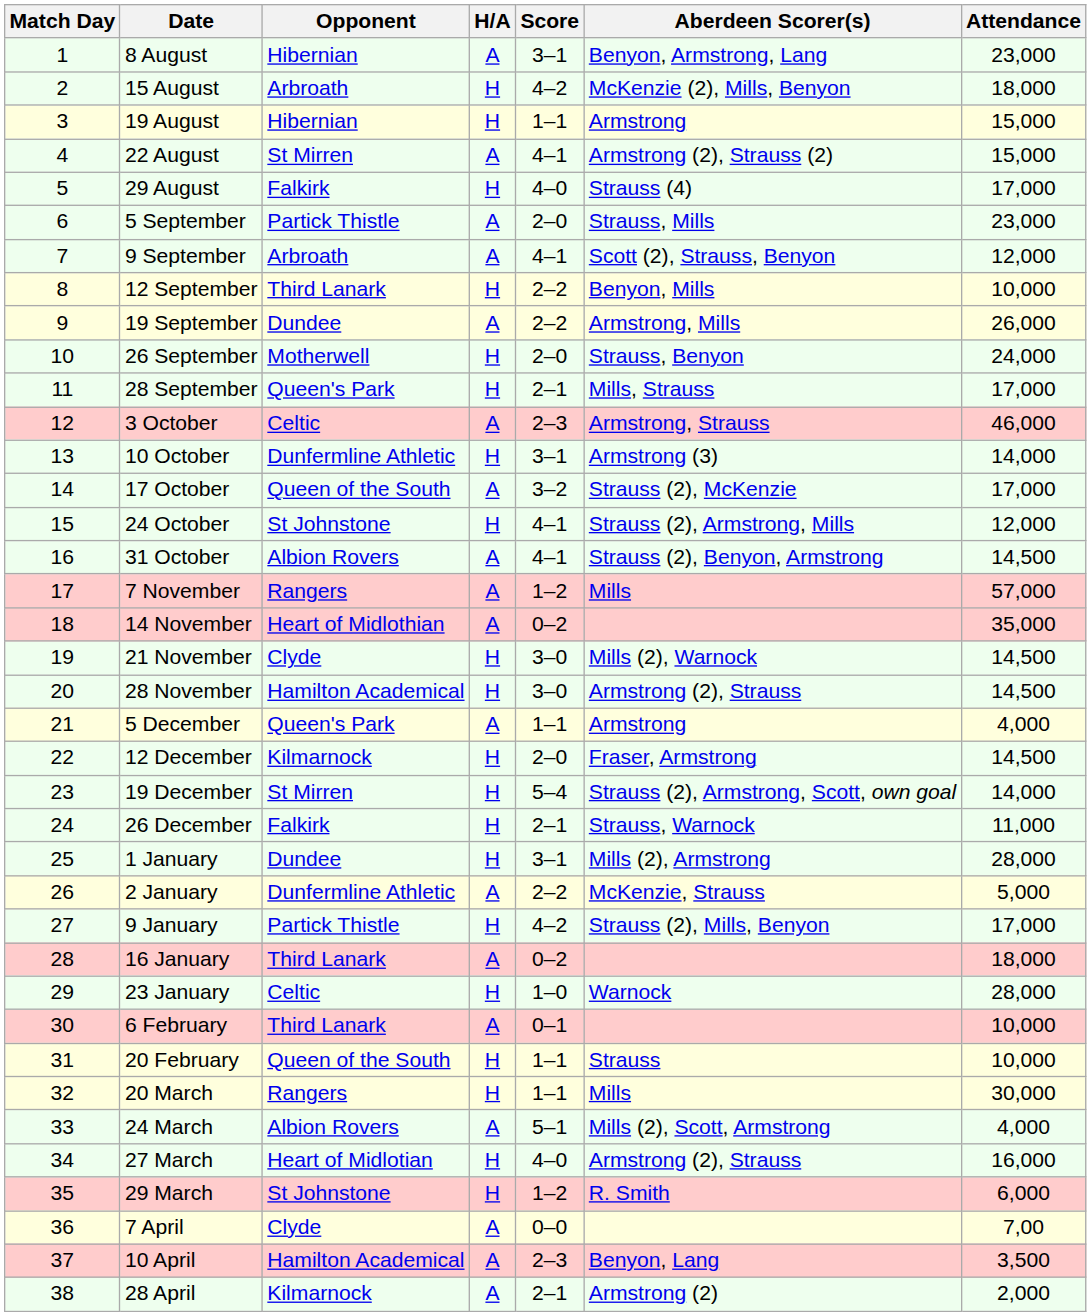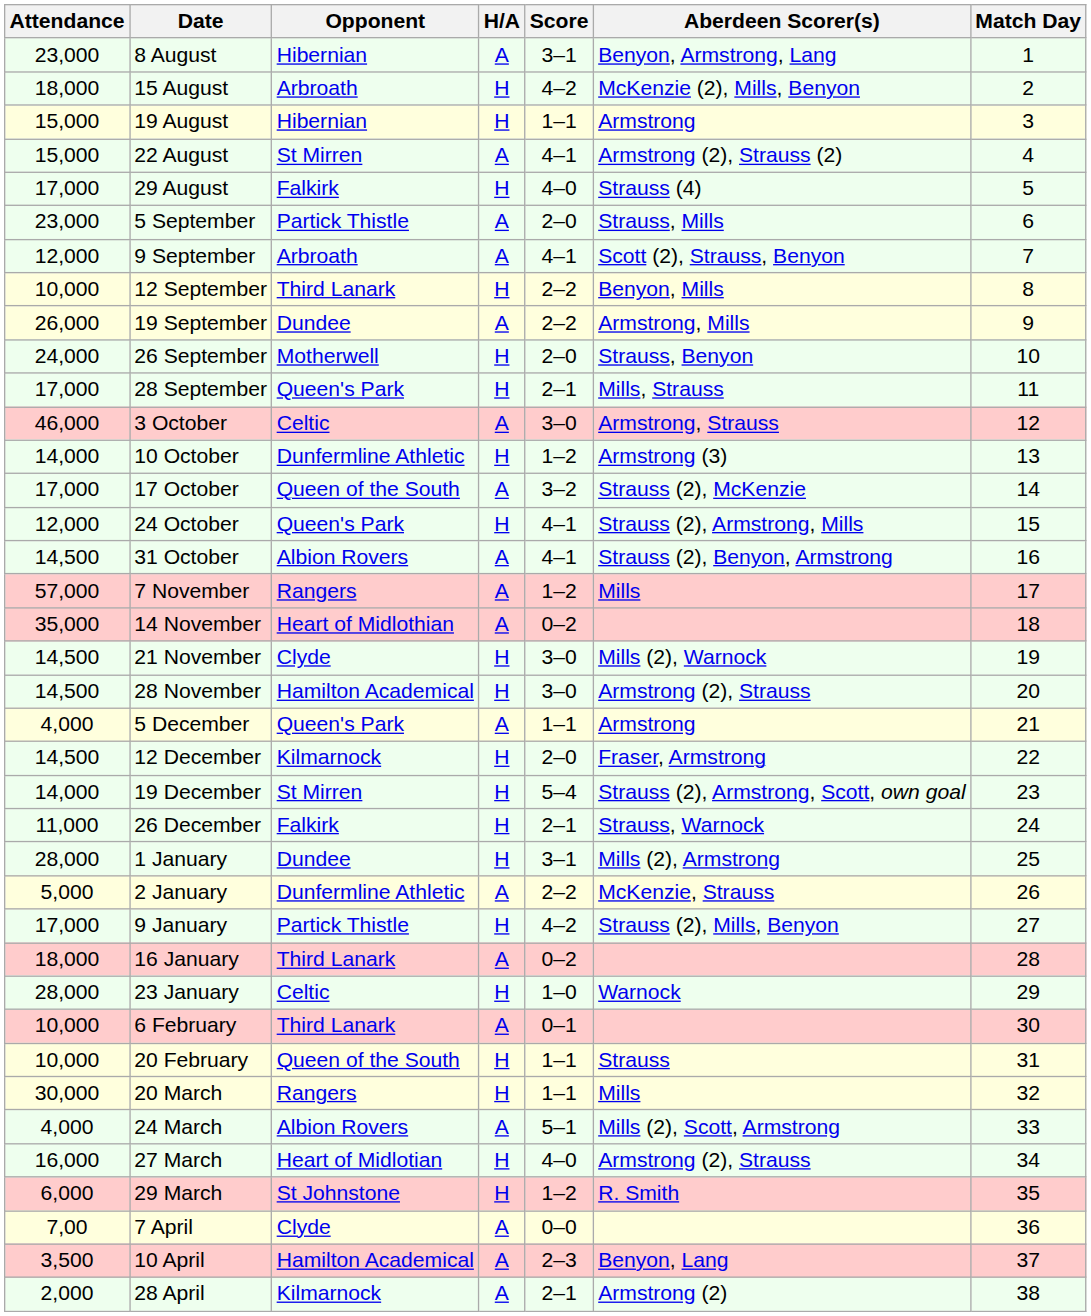 <table class="wikitable" style="text-align:center">
 <tr>
-<th>Match Day</th>
+<th>Attendance</th>
 <th>Date</th>
 <th>Opponent</th>
 <th>H/A</th>
 <th>Score</th>
 <th>Aberdeen Scorer(s)</th>
-<th>Attendance</th>
+<th>Match Day</th>
 </tr>
 <tr bgcolor=#EEFFEE>
-<td>1</td>
+<td>23,000</td>
 <td align=left>8 August</td>
 <td align=left><a href='#'>Hibernian</a></td>
 <td><a href='#'>A</a></td>
 <td>3–1</td>
 <td align=left><a href='#'>Benyon</a>, <a href='#'>Armstrong</a>, <a href='#'>Lang</a></td>
-<td>23,000</td>
+<td>1</td>
 </tr>
 <tr bgcolor=#EEFFEE>
-<td>2</td>
+<td>18,000</td>
 <td align=left>15 August</td>
 <td align=left><a href='#'>Arbroath</a></td>
 <td><a href='#'>H</a></td>
 <td>4–2</td>
 <td align=left><a href='#'>McKenzie</a> (2), <a href='#'>Mills</a>, <a href='#'>Benyon</a></td>
-<td>18,000</td>
+<td>2</td>
 </tr>
 <tr bgcolor=#FFFFDD>
-<td>3</td>
+<td>15,000</td>
 <td align=left>19 August</td>
 <td align=left><a href='#'>Hibernian</a></td>
 <td><a href='#'>H</a></td>
 <td>1–1</td>
 <td align=left><a href='#'>Armstrong</a></td>
-<td>15,000</td>
+<td>3</td>
 </tr>
 <tr bgcolor=#EEFFEE>
-<td>4</td>
+<td>15,000</td>
 <td align=left>22 August</td>
 <td align=left><a href='#'>St Mirren</a></td>
 <td><a href='#'>A</a></td>
 <td>4–1</td>
 <td align=left><a href='#'>Armstrong</a> (2), <a href='#'>Strauss</a> (2)</td>
-<td>15,000</td>
+<td>4</td>
 </tr>
 <tr bgcolor=#EEFFEE>
-<td>5</td>
+<td>17,000</td>
 <td align=left>29 August</td>
 <td align=left><a href='#'>Falkirk</a></td>
 <td><a href='#'>H</a></td>
 <td>4–0</td>
 <td align=left><a href='#'>Strauss</a> (4)</td>
-<td>17,000</td>
+<td>5</td>
 </tr>
 <tr bgcolor=#EEFFEE>
-<td>6</td>
+<td>23,000</td>
 <td align=left>5 September</td>
 <td align=left><a href='#'>Partick Thistle</a></td>
 <td><a href='#'>A</a></td>
 <td>2–0</td>
 <td align=left><a href='#'>Strauss</a>, <a href='#'>Mills</a></td>
-<td>23,000</td>
+<td>6</td>
 </tr>
 <tr bgcolor=#EEFFEE>
-<td>7</td>
+<td>12,000</td>
 <td align=left>9 September</td>
 <td align=left><a href='#'>Arbroath</a></td>
 <td><a href='#'>A</a></td>
 <td>4–1</td>
 <td align=left><a href='#'>Scott</a> (2), <a href='#'>Strauss</a>, <a href='#'>Benyon</a></td>
-<td>12,000</td>
+<td>7</td>
 </tr>
 <tr bgcolor=#FFFFDD>
-<td>8</td>
+<td>10,000</td>
 <td align=left>12 September</td>
 <td align=left><a href='#'>Third Lanark</a></td>
 <td><a href='#'>H</a></td>
 <td>2–2</td>
 <td align=left><a href='#'>Benyon</a>, <a href='#'>Mills</a></td>
-<td>10,000</td>
+<td>8</td>
 </tr>
 <tr bgcolor=#FFFFDD>
-<td>9</td>
+<td>26,000</td>
 <td align=left>19 September</td>
 <td align=left><a href='#'>Dundee</a></td>
 <td><a href='#'>A</a></td>
 <td>2–2</td>
 <td align=left><a href='#'>Armstrong</a>, <a href='#'>Mills</a></td>
-<td>26,000</td>
+<td>9</td>
 </tr>
 <tr bgcolor=#EEFFEE>
-<td>10</td>
+<td>24,000</td>
 <td align=left>26 September</td>
 <td align=left><a href='#'>Motherwell</a></td>
 <td><a href='#'>H</a></td>
 <td>2–0</td>
 <td align=left><a href='#'>Strauss</a>, <a href='#'>Benyon</a></td>
-<td>24,000</td>
+<td>10</td>
 </tr>
 <tr bgcolor=#EEFFEE>
-<td>11</td>
+<td>17,000</td>
 <td align=left>28 September</td>
 <td align=left><a href='#'>Queen's Park</a></td>
 <td><a href='#'>H</a></td>
 <td>2–1</td>
 <td align=left><a href='#'>Mills</a>, <a href='#'>Strauss</a></td>
-<td>17,000</td>
+<td>11</td>
 </tr>
 <tr bgcolor=#FFCCCC>
-<td>12</td>
+<td>46,000</td>
 <td align=left>3 October</td>
 <td align=left><a href='#'>Celtic</a></td>
 <td><a href='#'>A</a></td>
-<td>2–3</td>
+<td>3–0</td>
 <td align=left><a href='#'>Armstrong</a>, <a href='#'>Strauss</a></td>
-<td>46,000</td>
+<td>12</td>
 </tr>
 <tr bgcolor=#EEFFEE>
-<td>13</td>
+<td>14,000</td>
 <td align=left>10 October</td>
 <td align=left><a href='#'>Dunfermline Athletic</a></td>
 <td><a href='#'>H</a></td>
-<td>3–1</td>
+<td>1–2</td>
 <td align=left><a href='#'>Armstrong</a> (3)</td>
-<td>14,000</td>
+<td>13</td>
 </tr>
 <tr bgcolor=#EEFFEE>
-<td>14</td>
+<td>17,000</td>
 <td align=left>17 October</td>
 <td align=left><a href='#'>Queen of the South</a></td>
 <td><a href='#'>A</a></td>
 <td>3–2</td>
 <td align=left><a href='#'>Strauss</a> (2), <a href='#'>McKenzie</a></td>
-<td>17,000</td>
+<td>14</td>
 </tr>
 <tr bgcolor=#EEFFEE>
-<td>15</td>
+<td>12,000</td>
 <td align=left>24 October</td>
-<td align=left><a href='#'>St Johnstone</a></td>
+<td align=left><a href='#'>Queen's Park</a></td>
 <td><a href='#'>H</a></td>
 <td>4–1</td>
 <td align=left><a href='#'>Strauss</a> (2), <a href='#'>Armstrong</a>, <a href='#'>Mills</a></td>
-<td>12,000</td>
+<td>15</td>
 </tr>
 <tr bgcolor=#EEFFEE>
-<td>16</td>
+<td>14,500</td>
 <td align=left>31 October</td>
 <td align=left><a href='#'>Albion Rovers</a></td>
 <td><a href='#'>A</a></td>
 <td>4–1</td>
 <td align=left><a href='#'>Strauss</a> (2), <a href='#'>Benyon</a>, <a href='#'>Armstrong</a></td>
-<td>14,500</td>
+<td>16</td>
 </tr>
 <tr bgcolor=#FFCCCC>
-<td>17</td>
+<td>57,000</td>
 <td align=left>7 November</td>
 <td align=left><a href='#'>Rangers</a></td>
 <td><a href='#'>A</a></td>
 <td>1–2</td>
 <td align=left><a href='#'>Mills</a></td>
-<td>57,000</td>
+<td>17</td>
 </tr>
 <tr bgcolor=#FFCCCC>
-<td>18</td>
+<td>35,000</td>
 <td align=left>14 November</td>
 <td align=left><a href='#'>Heart of Midlothian</a></td>
 <td><a href='#'>A</a></td>
 <td>0–2</td>
 <td align=left></td>
-<td>35,000</td>
+<td>18</td>
 </tr>
 <tr bgcolor=#EEFFEE>
-<td>19</td>
+<td>14,500</td>
 <td align=left>21 November</td>
 <td align=left><a href='#'>Clyde</a></td>
 <td><a href='#'>H</a></td>
 <td>3–0</td>
 <td align=left><a href='#'>Mills</a> (2), <a href='#'>Warnock</a></td>
-<td>14,500</td>
+<td>19</td>
 </tr>
 <tr bgcolor=#EEFFEE>
-<td>20</td>
+<td>14,500</td>
 <td align=left>28 November</td>
 <td align=left><a href='#'>Hamilton Academical</a></td>
 <td><a href='#'>H</a></td>
 <td>3–0</td>
 <td align=left><a href='#'>Armstrong</a> (2), <a href='#'>Strauss</a></td>
-<td>14,500</td>
+<td>20</td>
 </tr>
 <tr bgcolor=#FFFFDD>
-<td>21</td>
+<td>4,000</td>
 <td align=left>5 December</td>
 <td align=left><a href='#'>Queen's Park</a></td>
 <td><a href='#'>A</a></td>
 <td>1–1</td>
 <td align=left><a href='#'>Armstrong</a></td>
-<td>4,000</td>
+<td>21</td>
 </tr>
 <tr bgcolor=#EEFFEE>
-<td>22</td>
+<td>14,500</td>
 <td align=left>12 December</td>
 <td align=left><a href='#'>Kilmarnock</a></td>
 <td><a href='#'>H</a></td>
 <td>2–0</td>
 <td align=left><a href='#'>Fraser</a>, <a href='#'>Armstrong</a></td>
-<td>14,500</td>
+<td>22</td>
 </tr>
 <tr bgcolor=#EEFFEE>
-<td>23</td>
+<td>14,000</td>
 <td align=left>19 December</td>
 <td align=left><a href='#'>St Mirren</a></td>
 <td><a href='#'>H</a></td>
 <td>5–4</td>
 <td align=left><a href='#'>Strauss</a> (2), <a href='#'>Armstrong</a>, <a href='#'>Scott</a>, <em>own goal</em></td>
-<td>14,000</td>
+<td>23</td>
 </tr>
 <tr bgcolor=#EEFFEE>
-<td>24</td>
+<td>11,000</td>
 <td align=left>26 December</td>
 <td align=left><a href='#'>Falkirk</a></td>
 <td><a href='#'>H</a></td>
 <td>2–1</td>
 <td align=left><a href='#'>Strauss</a>, <a href='#'>Warnock</a></td>
-<td>11,000</td>
+<td>24</td>
 </tr>
 <tr bgcolor=#EEFFEE>
-<td>25</td>
+<td>28,000</td>
 <td align=left>1 January</td>
 <td align=left><a href='#'>Dundee</a></td>
 <td><a href='#'>H</a></td>
 <td>3–1</td>
 <td align=left><a href='#'>Mills</a> (2), <a href='#'>Armstrong</a></td>
-<td>28,000</td>
+<td>25</td>
 </tr>
 <tr bgcolor=#FFFFDD>
-<td>26</td>
+<td>5,000</td>
 <td align=left>2 January</td>
 <td align=left><a href='#'>Dunfermline Athletic</a></td>
 <td><a href='#'>A</a></td>
 <td>2–2</td>
 <td align=left><a href='#'>McKenzie</a>, <a href='#'>Strauss</a></td>
-<td>5,000</td>
+<td>26</td>
 </tr>
 <tr bgcolor=#EEFFEE>
-<td>27</td>
+<td>17,000</td>
 <td align=left>9 January</td>
 <td align=left><a href='#'>Partick Thistle</a></td>
 <td><a href='#'>H</a></td>
 <td>4–2</td>
 <td align=left><a href='#'>Strauss</a> (2), <a href='#'>Mills</a>, <a href='#'>Benyon</a></td>
-<td>17,000</td>
+<td>27</td>
 </tr>
 <tr bgcolor=#FFCCCC>
-<td>28</td>
+<td>18,000</td>
 <td align=left>16 January</td>
 <td align=left><a href='#'>Third Lanark</a></td>
 <td><a href='#'>A</a></td>
 <td>0–2</td>
 <td align=left></td>
-<td>18,000</td>
+<td>28</td>
 </tr>
 <tr bgcolor=#EEFFEE>
-<td>29</td>
+<td>28,000</td>
 <td align=left>23 January</td>
 <td align=left><a href='#'>Celtic</a></td>
 <td><a href='#'>H</a></td>
 <td>1–0</td>
 <td align=left><a href='#'>Warnock</a></td>
-<td>28,000</td>
+<td>29</td>
 </tr>
 <tr bgcolor=#FFCCCC>
-<td>30</td>
+<td>10,000</td>
 <td align=left>6 February</td>
 <td align=left><a href='#'>Third Lanark</a></td>
 <td><a href='#'>A</a></td>
 <td>0–1</td>
 <td align=left></td>
-<td>10,000</td>
+<td>30</td>
 </tr>
 <tr bgcolor=#FFFFDD>
-<td>31</td>
+<td>10,000</td>
 <td align=left>20 February</td>
 <td align=left><a href='#'>Queen of the South</a></td>
 <td><a href='#'>H</a></td>
 <td>1–1</td>
 <td align=left><a href='#'>Strauss</a></td>
-<td>10,000</td>
+<td>31</td>
 </tr>
 <tr bgcolor=#FFFFDD>
-<td>32</td>
+<td>30,000</td>
 <td align=left>20 March</td>
 <td align=left><a href='#'>Rangers</a></td>
 <td><a href='#'>H</a></td>
 <td>1–1</td>
 <td align=left><a href='#'>Mills</a></td>
-<td>30,000</td>
+<td>32</td>
 </tr>
 <tr bgcolor=#EEFFEE>
-<td>33</td>
+<td>4,000</td>
 <td align=left>24 March</td>
 <td align=left><a href='#'>Albion Rovers</a></td>
 <td><a href='#'>A</a></td>
 <td>5–1</td>
 <td align=left><a href='#'>Mills</a> (2), <a href='#'>Scott</a>, <a href='#'>Armstrong</a></td>
-<td>4,000</td>
+<td>33</td>
 </tr>
 <tr bgcolor=#EEFFEE>
-<td>34</td>
+<td>16,000</td>
 <td align=left>27 March</td>
 <td align=left><a href='#'>Heart of Midlotian</a></td>
 <td><a href='#'>H</a></td>
 <td>4–0</td>
 <td align=left><a href='#'>Armstrong</a> (2), <a href='#'>Strauss</a></td>
-<td>16,000</td>
+<td>34</td>
 </tr>
 <tr bgcolor=#FFCCCC>
-<td>35</td>
+<td>6,000</td>
 <td align=left>29 March</td>
 <td align=left><a href='#'>St Johnstone</a></td>
 <td><a href='#'>H</a></td>
 <td>1–2</td>
 <td align=left><a href='#'>R. Smith</a></td>
-<td>6,000</td>
+<td>35</td>
 </tr>
 <tr bgcolor=#FFFFDD>
-<td>36</td>
+<td>7,00</td>
 <td align=left>7 April</td>
 <td align=left><a href='#'>Clyde</a></td>
 <td><a href='#'>A</a></td>
 <td>0–0</td>
 <td align=left></td>
-<td>7,00</td>
+<td>36</td>
 </tr>
 <tr bgcolor=#FFCCCC>
-<td>37</td>
+<td>3,500</td>
 <td align=left>10 April</td>
 <td align=left><a href='#'>Hamilton Academical</a></td>
 <td><a href='#'>A</a></td>
 <td>2–3</td>
 <td align=left><a href='#'>Benyon</a>, <a href='#'>Lang</a></td>
-<td>3,500</td>
+<td>37</td>
 </tr>
 <tr bgcolor=#EEFFEE>
-<td>38</td>
+<td>2,000</td>
 <td align=left>28 April</td>
 <td align=left><a href='#'>Kilmarnock</a></td>
 <td><a href='#'>A</a></td>
 <td>2–1</td>
 <td align=left><a href='#'>Armstrong</a> (2)</td>
-<td>2,000</td>
+<td>38</td>
 </tr>
 </table>
